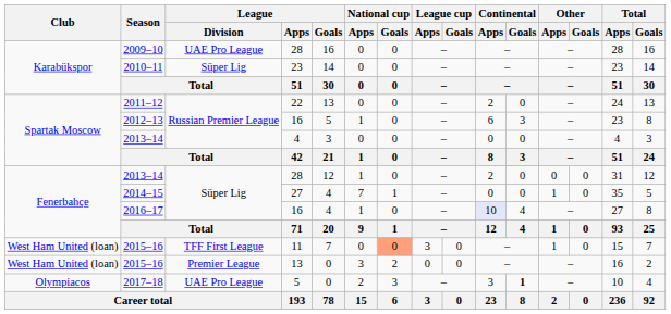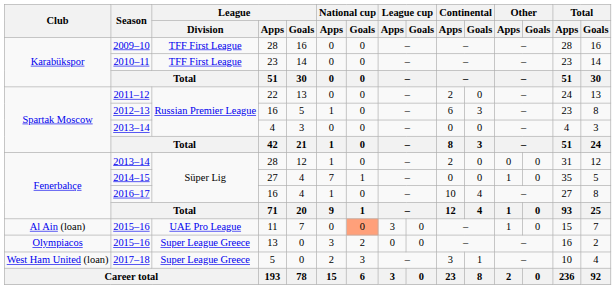 <table class="wikitable" style="text-align:center">
 <tr>
 <th rowspan="2">Club</th>
 <th rowspan="2">Season</th>
 <th colspan="3">League</th>
 <th colspan="2">National cup</th>
 <th colspan="2">League cup</th>
 <th colspan="2">Continental</th>
 <th colspan="2">Other</th>
 <th colspan="2">Total</th>
 </tr>
 <tr>
 <th>Division</th>
 <th>Apps</th>
 <th>Goals</th>
 <th>Apps</th>
 <th>Goals</th>
 <th>Apps</th>
 <th>Goals</th>
 <th>Apps</th>
 <th>Goals</th>
 <th>Apps</th>
 <th>Goals</th>
 <th>Apps</th>
 <th>Goals</th>
 </tr>
 <tr>
 <td rowspan="3"><a href='#'>Karabükspor</a></td>
 <td><a href='#'>2009–10</a></td>
-<td><a href='#'>UAE Pro League</a></td>
+<td><a href='#'>TFF First League</a></td>
 <td>28</td>
 <td>16</td>
 <td>0</td>
 <td>0</td>
 <td colspan="2">–</td>
 <td colspan="2">–</td>
 <td colspan="2">–</td>
 <td>28</td>
 <td>16</td>
 </tr>
 <tr>
 <td><a href='#'>2010–11</a></td>
-<td><a href='#'>Süper Lig</a></td>
+<td><a href='#'>TFF First League</a></td>
 <td>23</td>
 <td>14</td>
 <td>0</td>
 <td>0</td>
 <td colspan="2">–</td>
 <td colspan="2">–</td>
 <td colspan="2">–</td>
 <td>23</td>
 <td>14</td>
 </tr>
 <tr>
 <th colspan="2">Total</th>
 <th>51</th>
 <th>30</th>
 <th>0</th>
 <th>0</th>
 <th colspan="2">–</th>
 <th colspan="2">–</th>
 <th colspan="2">–</th>
 <th>51</th>
 <th>30</th>
 </tr>
 <tr>
 <td rowspan="4"><a href='#'>Spartak Moscow</a></td>
 <td><a href='#'>2011–12</a></td>
 <td rowspan="3"><a href='#'>Russian Premier League</a></td>
 <td>22</td>
 <td>13</td>
 <td>0</td>
 <td>0</td>
 <td colspan="2">–</td>
 <td>2</td>
 <td>0</td>
 <td colspan="2">–</td>
 <td>24</td>
 <td>13</td>
 </tr>
 <tr>
 <td><a href='#'>2012–13</a></td>
 <td>16</td>
 <td>5</td>
 <td>1</td>
 <td>0</td>
 <td colspan="2">–</td>
 <td>6</td>
 <td>3</td>
 <td colspan="2">–</td>
 <td>23</td>
 <td>8</td>
 </tr>
 <tr>
 <td><a href='#'>2013–14</a></td>
 <td>4</td>
 <td>3</td>
 <td>0</td>
 <td>0</td>
 <td colspan="2">–</td>
 <td>0</td>
 <td>0</td>
 <td colspan="2">–</td>
 <td>4</td>
 <td>3</td>
 </tr>
 <tr>
 <th colspan="2">Total</th>
 <th>42</th>
 <th>21</th>
 <th>1</th>
 <th>0</th>
 <th colspan="2">–</th>
 <th>8</th>
 <th>3</th>
 <th colspan="2">–</th>
 <th>51</th>
 <th>24</th>
 </tr>
 <tr>
 <td rowspan="4"><a href='#'>Fenerbahçe</a></td>
 <td><a href='#'>2013–14</a></td>
 <td rowspan="3">Süper Lig</td>
 <td>28</td>
 <td>12</td>
 <td>1</td>
 <td>0</td>
 <td colspan="2">–</td>
 <td>2</td>
 <td>0</td>
 <td>0</td>
 <td>0</td>
 <td>31</td>
 <td>12</td>
 </tr>
 <tr>
 <td><a href='#'>2014–15</a></td>
 <td>27</td>
 <td>4</td>
 <td>7</td>
 <td>1</td>
 <td colspan="2">–</td>
 <td>0</td>
 <td>0</td>
 <td>1</td>
 <td>0</td>
 <td>35</td>
 <td>5</td>
 </tr>
 <tr>
 <td><a href='#'>2016–17</a></td>
 <td>16</td>
 <td>4</td>
 <td>1</td>
 <td>0</td>
 <td colspan="2">–</td>
-<td style="background: lavender;">10</td>
+<td>10</td>
 <td>4</td>
 <td colspan="2">–</td>
 <td>27</td>
 <td>8</td>
 </tr>
 <tr>
 <th colspan="2">Total</th>
 <th>71</th>
 <th>20</th>
 <th>9</th>
 <th>1</th>
 <th colspan="2">–</th>
 <th>12</th>
 <th>4</th>
 <th>1</th>
 <th>0</th>
 <th>93</th>
 <th>25</th>
 </tr>
 <tr>
-<td><a href='#'>West Ham United</a> (loan)</td>
+<td><a href='#'>Al Ain</a> (loan)</td>
 <td><a href='#'>2015–16</a></td>
-<td><a href='#'>TFF First League</a></td>
+<td><a href='#'>UAE Pro League</a></td>
 <td>11</td>
 <td>7</td>
 <td>0</td>
 <td style="background: lightsalmon;">0</td>
 <td>3</td>
 <td>0</td>
 <td colspan="2">–</td>
 <td>1</td>
 <td>0</td>
 <td>15</td>
 <td>7</td>
 </tr>
 <tr>
-<td><a href='#'>West Ham United</a> (loan)</td>
+<td><a href='#'>Olympiacos</a></td>
 <td><a href='#'>2015–16</a></td>
-<td><a href='#'>Premier League</a></td>
+<td><a href='#'>Super League Greece</a></td>
 <td>13</td>
 <td>0</td>
 <td>3</td>
 <td>2</td>
 <td>0</td>
 <td>0</td>
 <td colspan="2">–</td>
 <td colspan="2">–</td>
 <td>16</td>
 <td>2</td>
 </tr>
 <tr>
-<td><a href='#'>Olympiacos</a></td>
+<td><a href='#'>West Ham United</a> (loan)</td>
 <td><a href='#'>2017–18</a></td>
-<td><a href='#'>UAE Pro League</a></td>
+<td><a href='#'>Super League Greece</a></td>
 <td>5</td>
 <td>0</td>
 <td>2</td>
 <td>3</td>
 <td colspan="2">–</td>
 <td>3</td>
-<td><strong>1</strong></td>
+<td>1</td>
 <td colspan="2">–</td>
 <td>10</td>
 <td>4</td>
 </tr>
 <tr>
 <th colspan="3">Career total</th>
 <th>193</th>
 <th>78</th>
 <th>15</th>
 <th>6</th>
 <th>3</th>
 <th>0</th>
 <th>23</th>
 <th>8</th>
 <th>2</th>
 <th>0</th>
 <th>236</th>
 <th>92</th>
 </tr>
 </table>
